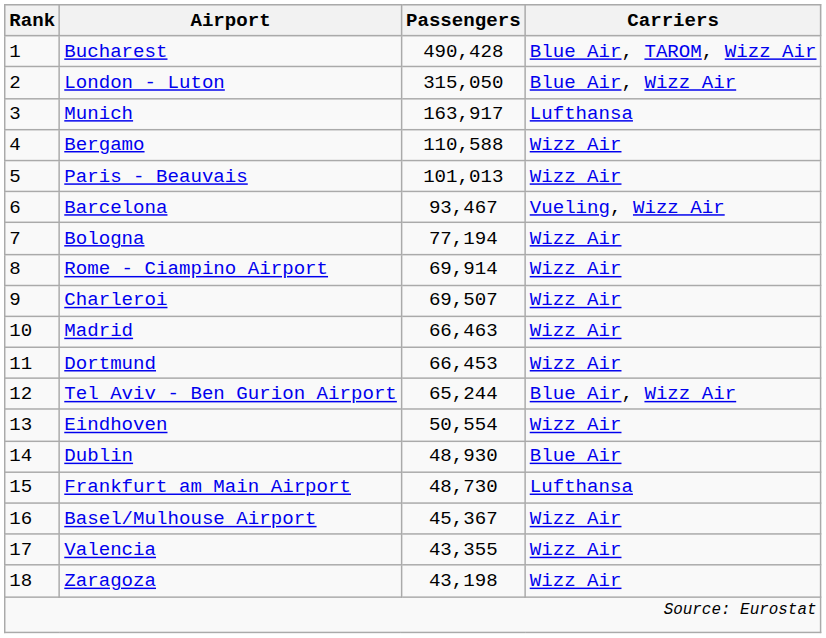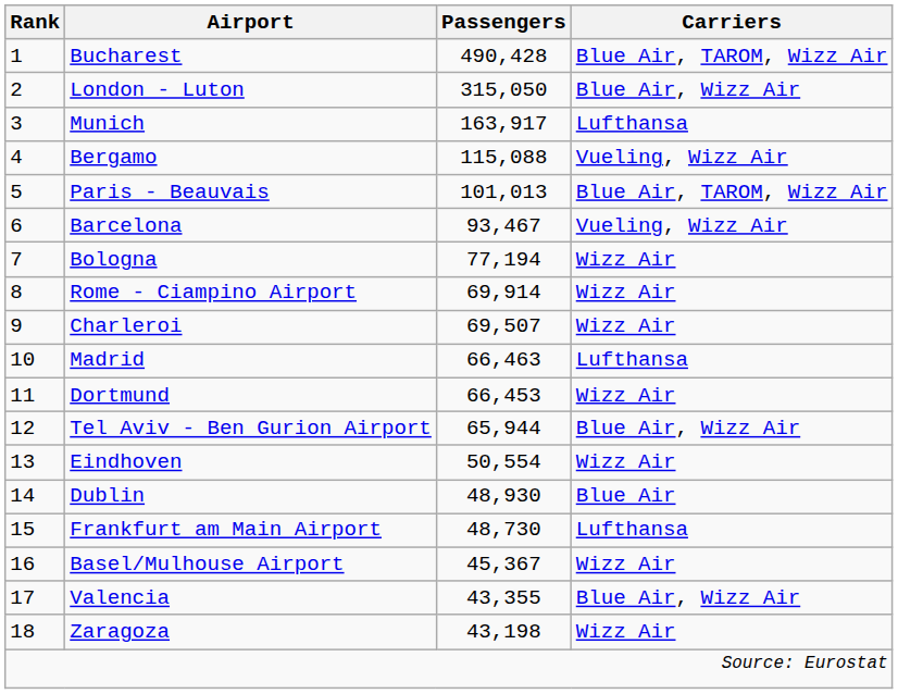 <table class="wikitable sortable" style="font-size: 100 %" width= align=>
 <tr style="background:lightgrey;">
 <th>Rank</th>
 <th>Airport</th>
 <th>Passengers</th>
 <th>Carriers</th>
 </tr>
 <tr>
 <td>1</td>
 <td> <a href='#'>Bucharest</a></td>
 <td align=center>490,428</td>
 <td><a href='#'>Blue Air</a>, <a href='#'>TAROM</a>, <a href='#'>Wizz Air</a></td>
 </tr>
 <tr>
 <td>2</td>
 <td> <a href='#'>London - Luton</a></td>
 <td align=center>315,050</td>
 <td><a href='#'>Blue Air</a>, <a href='#'>Wizz Air</a></td>
 </tr>
 <tr>
 <td>3</td>
 <td> <a href='#'>Munich</a></td>
 <td align=center>163,917</td>
 <td><a href='#'>Lufthansa</a></td>
 </tr>
 <tr>
 <td>4</td>
 <td> <a href='#'>Bergamo</a></td>
-<td align=center>110,588</td>
-<td><a href='#'>Wizz Air</a></td>
+<td align=center>115,088</td>
+<td><a href='#'>Vueling</a>, <a href='#'>Wizz Air</a></td>
 </tr>
 <tr>
 <td>5</td>
 <td> <a href='#'>Paris - Beauvais</a></td>
 <td align=center>101,013</td>
-<td><a href='#'>Wizz Air</a></td>
+<td><a href='#'>Blue Air</a>, <a href='#'>TAROM</a>, <a href='#'>Wizz Air</a></td>
 </tr>
 <tr>
 <td>6</td>
 <td> <a href='#'>Barcelona</a></td>
 <td align=center>93,467</td>
 <td><a href='#'>Vueling</a>, <a href='#'>Wizz Air</a></td>
 </tr>
 <tr>
 <td>7</td>
 <td> <a href='#'>Bologna</a></td>
 <td align=center>77,194</td>
 <td><a href='#'>Wizz Air</a></td>
 </tr>
 <tr>
 <td>8</td>
 <td> <a href='#'>Rome - Ciampino Airport</a></td>
 <td align=center>69,914</td>
 <td><a href='#'>Wizz Air</a></td>
 </tr>
 <tr>
 <td>9</td>
 <td> <a href='#'>Charleroi</a></td>
 <td align=center>69,507</td>
 <td><a href='#'>Wizz Air</a></td>
 </tr>
 <tr>
 <td>10</td>
 <td> <a href='#'>Madrid</a></td>
 <td align=center>66,463</td>
-<td><a href='#'>Wizz Air</a></td>
+<td><a href='#'>Lufthansa</a></td>
 </tr>
 <tr>
 <td>11</td>
 <td> <a href='#'>Dortmund</a></td>
 <td align=center>66,453</td>
 <td><a href='#'>Wizz Air</a></td>
 </tr>
 <tr>
 <td>12</td>
 <td> <a href='#'>Tel Aviv - Ben Gurion Airport</a></td>
-<td align=center>65,244</td>
+<td align=center>65,944</td>
 <td><a href='#'>Blue Air</a>, <a href='#'>Wizz Air</a></td>
 </tr>
 <tr>
 <td>13</td>
 <td> <a href='#'>Eindhoven</a></td>
 <td align=center>50,554</td>
 <td><a href='#'>Wizz Air</a></td>
 </tr>
 <tr>
 <td>14</td>
 <td> <a href='#'>Dublin</a></td>
 <td align=center>48,930</td>
 <td><a href='#'>Blue Air</a></td>
 </tr>
 <tr>
 <td>15</td>
 <td> <a href='#'>Frankfurt am Main Airport</a></td>
 <td align=center>48,730</td>
 <td><a href='#'>Lufthansa</a></td>
 </tr>
 <tr>
 <td>16</td>
 <td> <a href='#'>Basel/Mulhouse Airport</a></td>
 <td align=center>45,367</td>
 <td><a href='#'>Wizz Air</a></td>
 </tr>
 <tr>
 <td>17</td>
 <td> <a href='#'>Valencia</a></td>
 <td align=center>43,355</td>
-<td><a href='#'>Wizz Air</a></td>
+<td><a href='#'>Blue Air</a>, <a href='#'>Wizz Air</a></td>
 </tr>
 <tr>
 <td>18</td>
 <td> <a href='#'>Zaragoza</a></td>
 <td align=center>43,198</td>
 <td><a href='#'>Wizz Air</a></td>
 </tr>
 <tr>
 <td colspan="9" style="text-align:right;"><sup><em>Source: Eurostat </em></sup></td>
 </tr>
 </table>
